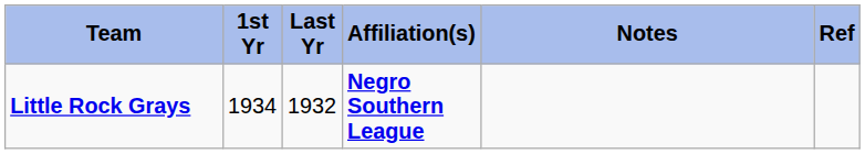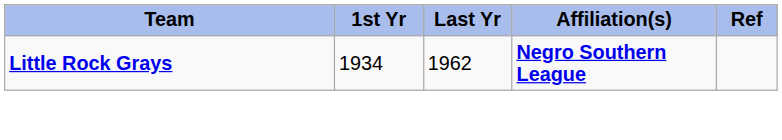 <table class="wikitable" style="width: 100%">
 <tr>
 <th style="background:#a8bdec; width:26%;">Team</th>
 <th style="width:7%; background:#a8bdec;">1st Yr</th>
 <th style="width:7%; background:#a8bdec;">Last Yr</th>
 <th style="width:16%; background:#a8bdec;">Affiliation(s)</th>
-<th style="width:40%; background:#a8bdec;">Notes</th>
 <th style="width:4%; background:#a8bdec;">Ref</th>
 </tr>
 <tr>
 <td><strong><a href='#'>Little Rock Grays</a></strong></td>
 <td>1934</td>
-<td>1932</td>
+<td>1962</td>
 <td><strong><a href='#'>Negro Southern League</a></strong></td>
-<td></td>
 <td></td>
 </tr>
 </table>
